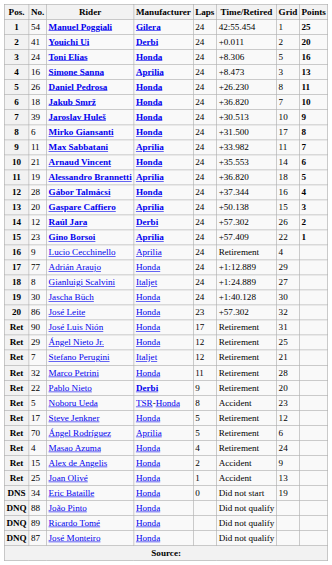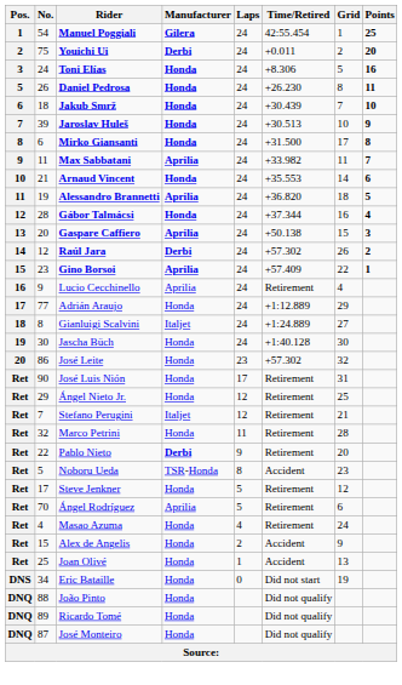 <table class="wikitable" style="font-size: 95%;">
 <tr>
 <th>Pos.</th>
 <th>No.</th>
 <th>Rider</th>
 <th>Manufacturer</th>
 <th>Laps</th>
 <th>Time/Retired</th>
 <th>Grid</th>
 <th>Points</th>
 </tr>
 <tr>
 <th>1</th>
 <td>54</td>
 <td> <strong><a href='#'>Manuel Poggiali</a></strong></td>
 <td><strong><a href='#'>Gilera</a></strong></td>
 <td>24</td>
 <td>42:55.454</td>
 <td>1</td>
 <td><strong>25</strong></td>
 </tr>
 <tr>
 <th>2</th>
-<td>41</td>
+<td>75</td>
 <td> <strong><a href='#'>Youichi Ui</a></strong></td>
 <td><strong><a href='#'>Derbi</a></strong></td>
 <td>24</td>
 <td>+0.011</td>
 <td>2</td>
 <td><strong>20</strong></td>
 </tr>
 <tr>
 <th>3</th>
 <td>24</td>
 <td> <strong><a href='#'>Toni Elías</a></strong></td>
 <td><strong><a href='#'>Honda</a></strong></td>
 <td>24</td>
 <td>+8.306</td>
 <td>5</td>
 <td><strong>16</strong></td>
 </tr>
 <tr>
-<th>4</th>
-<td>16</td>
-<td> <strong><a href='#'>Simone Sanna</a></strong></td>
-<td><strong><a href='#'>Aprilia</a></strong></td>
-<td>24</td>
-<td>+8.473</td>
-<td>3</td>
-<td><strong>13</strong></td>
-</tr>
-<tr>
 <th>5</th>
 <td>26</td>
 <td> <strong><a href='#'>Daniel Pedrosa</a></strong></td>
 <td><strong><a href='#'>Honda</a></strong></td>
 <td>24</td>
 <td>+26.230</td>
 <td>8</td>
 <td><strong>11</strong></td>
 </tr>
 <tr>
 <th>6</th>
 <td>18</td>
 <td> <strong><a href='#'>Jakub Smrž</a></strong></td>
 <td><strong><a href='#'>Honda</a></strong></td>
 <td>24</td>
-<td>+36.820</td>
+<td>+30.439</td>
 <td>7</td>
 <td><strong>10</strong></td>
 </tr>
 <tr>
 <th>7</th>
 <td>39</td>
 <td> <strong><a href='#'>Jaroslav Huleš</a></strong></td>
 <td><strong><a href='#'>Honda</a></strong></td>
 <td>24</td>
 <td>+30.513</td>
 <td>10</td>
 <td><strong>9</strong></td>
 </tr>
 <tr>
 <th>8</th>
 <td>6</td>
 <td> <strong><a href='#'>Mirko Giansanti</a></strong></td>
 <td><strong><a href='#'>Honda</a></strong></td>
 <td>24</td>
 <td>+31.500</td>
 <td>17</td>
 <td><strong>8</strong></td>
 </tr>
 <tr>
 <th>9</th>
 <td>11</td>
 <td> <strong><a href='#'>Max Sabbatani</a></strong></td>
 <td><strong><a href='#'>Aprilia</a></strong></td>
 <td>24</td>
 <td>+33.982</td>
 <td>11</td>
 <td><strong>7</strong></td>
 </tr>
 <tr>
 <th>10</th>
 <td>21</td>
 <td> <strong><a href='#'>Arnaud Vincent</a></strong></td>
 <td><strong><a href='#'>Honda</a></strong></td>
 <td>24</td>
 <td>+35.553</td>
 <td>14</td>
 <td><strong>6</strong></td>
 </tr>
 <tr>
 <th>11</th>
 <td>19</td>
 <td> <strong><a href='#'>Alessandro Brannetti</a></strong></td>
 <td><strong><a href='#'>Aprilia</a></strong></td>
 <td>24</td>
 <td>+36.820</td>
 <td>18</td>
 <td><strong>5</strong></td>
 </tr>
 <tr>
 <th>12</th>
 <td>28</td>
 <td> <strong><a href='#'>Gábor Talmácsi</a></strong></td>
 <td><strong><a href='#'>Honda</a></strong></td>
 <td>24</td>
 <td>+37.344</td>
 <td>16</td>
 <td><strong>4</strong></td>
 </tr>
 <tr>
 <th>13</th>
 <td>20</td>
 <td> <strong><a href='#'>Gaspare Caffiero</a></strong></td>
 <td><strong><a href='#'>Aprilia</a></strong></td>
 <td>24</td>
 <td>+50.138</td>
 <td>15</td>
 <td><strong>3</strong></td>
 </tr>
 <tr>
 <th>14</th>
 <td>12</td>
 <td> <strong><a href='#'>Raúl Jara</a></strong></td>
 <td><strong><a href='#'>Derbi</a></strong></td>
 <td>24</td>
 <td>+57.302</td>
 <td>26</td>
 <td><strong>2</strong></td>
 </tr>
 <tr>
 <th>15</th>
 <td>23</td>
 <td> <strong><a href='#'>Gino Borsoi</a></strong></td>
 <td><strong><a href='#'>Aprilia</a></strong></td>
 <td>24</td>
 <td>+57.409</td>
 <td>22</td>
 <td><strong>1</strong></td>
 </tr>
 <tr>
 <th>16</th>
 <td>9</td>
 <td> <a href='#'>Lucio Cecchinello</a></td>
 <td><a href='#'>Aprilia</a></td>
 <td>24</td>
 <td>Retirement</td>
 <td>4</td>
 <td></td>
 </tr>
 <tr>
 <th>17</th>
 <td>77</td>
 <td> <a href='#'>Adrián Araujo</a></td>
 <td><a href='#'>Honda</a></td>
 <td>24</td>
 <td>+1:12.889</td>
 <td>29</td>
 <td></td>
 </tr>
 <tr>
 <th>18</th>
 <td>8</td>
 <td> <a href='#'>Gianluigi Scalvini</a></td>
 <td><a href='#'>Italjet</a></td>
 <td>24</td>
 <td>+1:24.889</td>
 <td>27</td>
 <td></td>
 </tr>
 <tr>
 <th>19</th>
 <td>30</td>
 <td> <a href='#'>Jascha Büch</a></td>
 <td><a href='#'>Honda</a></td>
 <td>24</td>
 <td>+1:40.128</td>
 <td>30</td>
 <td></td>
 </tr>
 <tr>
 <th>20</th>
 <td>86</td>
 <td> <a href='#'>José Leite</a></td>
 <td><a href='#'>Honda</a></td>
 <td>23</td>
 <td>+57.302</td>
 <td>32</td>
 <td></td>
 </tr>
 <tr>
 <th>Ret</th>
 <td>90</td>
 <td> <a href='#'>José Luis Nión</a></td>
 <td><a href='#'>Honda</a></td>
 <td>17</td>
 <td>Retirement</td>
 <td>31</td>
 <td></td>
 </tr>
 <tr>
 <th>Ret</th>
 <td>29</td>
 <td> <a href='#'>Ángel Nieto Jr.</a></td>
 <td><a href='#'>Honda</a></td>
 <td>12</td>
 <td>Retirement</td>
 <td>25</td>
 <td></td>
 </tr>
 <tr>
 <th>Ret</th>
 <td>7</td>
 <td> <a href='#'>Stefano Perugini</a></td>
 <td><a href='#'>Italjet</a></td>
 <td>12</td>
 <td>Retirement</td>
 <td>21</td>
 <td></td>
 </tr>
 <tr>
 <th>Ret</th>
 <td>32</td>
 <td> <a href='#'>Marco Petrini</a></td>
 <td><a href='#'>Honda</a></td>
 <td>11</td>
 <td>Retirement</td>
 <td>28</td>
 <td></td>
 </tr>
 <tr>
 <th>Ret</th>
 <td>22</td>
 <td> <a href='#'>Pablo Nieto</a></td>
 <td><strong><a href='#'>Derbi</a></strong></td>
 <td>9</td>
 <td>Retirement</td>
 <td>20</td>
 <td></td>
 </tr>
 <tr>
 <th>Ret</th>
 <td>5</td>
 <td> <a href='#'>Noboru Ueda</a></td>
 <td><a href='#'>TSR</a>-<a href='#'>Honda</a></td>
 <td>8</td>
 <td>Accident</td>
 <td>23</td>
 <td></td>
 </tr>
 <tr>
 <th>Ret</th>
 <td>17</td>
 <td> <a href='#'>Steve Jenkner</a></td>
 <td><a href='#'>Honda</a></td>
 <td>5</td>
 <td>Retirement</td>
 <td>12</td>
 <td></td>
 </tr>
 <tr>
 <th>Ret</th>
 <td>70</td>
 <td> <a href='#'>Ángel Rodríguez</a></td>
 <td><a href='#'>Aprilia</a></td>
 <td>5</td>
 <td>Retirement</td>
 <td>6</td>
 <td></td>
 </tr>
 <tr>
 <th>Ret</th>
 <td>4</td>
 <td> <a href='#'>Masao Azuma</a></td>
 <td><a href='#'>Honda</a></td>
 <td>4</td>
 <td>Retirement</td>
 <td>24</td>
 <td></td>
 </tr>
 <tr>
 <th>Ret</th>
 <td>15</td>
 <td> <a href='#'>Alex de Angelis</a></td>
 <td><a href='#'>Honda</a></td>
 <td>2</td>
 <td>Accident</td>
 <td>9</td>
 <td></td>
 </tr>
 <tr>
 <th>Ret</th>
 <td>25</td>
 <td> <a href='#'>Joan Olivé</a></td>
 <td><a href='#'>Honda</a></td>
 <td>1</td>
 <td>Accident</td>
 <td>13</td>
 <td></td>
 </tr>
 <tr>
 <th>DNS</th>
 <td>34</td>
 <td> <a href='#'>Eric Bataille</a></td>
 <td><a href='#'>Honda</a></td>
 <td>0</td>
 <td>Did not start</td>
 <td>19</td>
 <td></td>
 </tr>
 <tr>
 <th>DNQ</th>
 <td>88</td>
 <td> <a href='#'>João Pinto</a></td>
 <td><a href='#'>Honda</a></td>
 <td></td>
 <td>Did not qualify</td>
 <td></td>
 <td></td>
 </tr>
 <tr>
 <th>DNQ</th>
 <td>89</td>
 <td> <a href='#'>Ricardo Tomé</a></td>
 <td><a href='#'>Honda</a></td>
 <td></td>
 <td>Did not qualify</td>
 <td></td>
 <td></td>
 </tr>
 <tr>
 <th>DNQ</th>
 <td>87</td>
 <td> <a href='#'>José Monteiro</a></td>
 <td><a href='#'>Honda</a></td>
 <td></td>
 <td>Did not qualify</td>
 <td></td>
 <td></td>
 </tr>
 <tr>
 <th colspan=8>Source: </th>
 </tr>
 </table>
